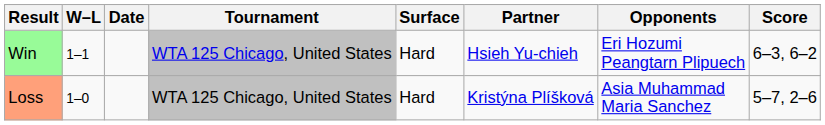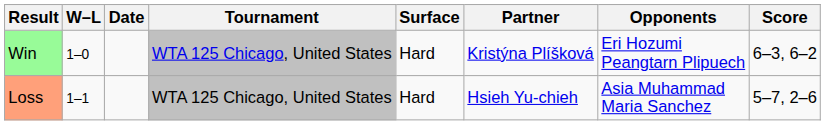 <table class="sortable wikitable nowrap">
 <tr>
 <th>Result</th>
 <th class="unsortable">W–L</th>
 <th>Date</th>
 <th>Tournament</th>
 <th>Surface</th>
 <th>Partner</th>
 <th>Opponents</th>
 <th class="unsortable">Score</th>
 </tr>
 <tr>
 <td style="background:#98fb98;">Win</td>
-<td><small>1–1</small></td>
+<td><small>1–0</small></td>
 <td><a href='#'></a></td>
 <td style="background:silver;"><a href='#'>WTA 125 Chicago</a>, United States</td>
 <td>Hard</td>
-<td> <a href='#'>Hsieh Yu-chieh</a></td>
+<td> <a href='#'>Kristýna Plíšková</a></td>
 <td> <a href='#'>Eri Hozumi</a> <br>  <a href='#'>Peangtarn Plipuech</a></td>
 <td>6–3, 6–2</td>
 </tr>
 <tr>
 <td style="background:#ffa07a;">Loss</td>
-<td><small>1–0</small></td>
+<td><small>1–1</small></td>
 <td><a href='#'></a></td>
 <td style="background:silver;">WTA 125 Chicago, United States</td>
 <td>Hard</td>
-<td> <a href='#'>Kristýna Plíšková</a></td>
+<td> <a href='#'>Hsieh Yu-chieh</a></td>
 <td> <a href='#'>Asia Muhammad</a> <br>  <a href='#'>Maria Sanchez</a></td>
 <td>5–7, 2–6</td>
 </tr>
 </table>
